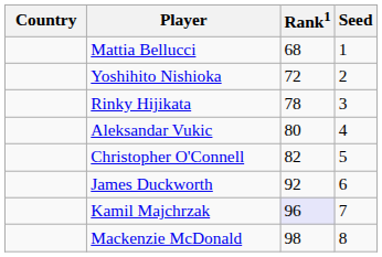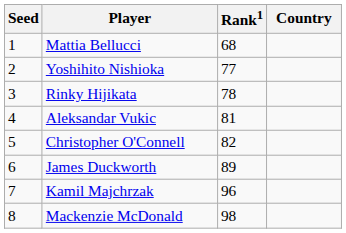 <table class="sortable wikitable">
 <tr>
-<th width="70">Country</th>
+<th>Seed</th>
 <th width="175">Player</th>
 <th>Rank<sup>1</sup></th>
-<th>Seed</th>
+<th width="70">Country</th>
 </tr>
 <tr>
-<td></td>
+<td>1</td>
 <td><a href='#'>Mattia Bellucci</a></td>
 <td>68</td>
-<td>1</td>
+<td></td>
 </tr>
 <tr>
+<td>2</td>
+<td><a href='#'>Yoshihito Nishioka</a></td>
+<td>77</td>
 <td></td>
-<td><a href='#'>Yoshihito Nishioka</a></td>
-<td>72</td>
-<td>2</td>
 </tr>
 <tr>
-<td></td>
+<td>3</td>
 <td><a href='#'>Rinky Hijikata</a></td>
 <td>78</td>
-<td>3</td>
+<td></td>
 </tr>
 <tr>
+<td>4</td>
+<td><a href='#'>Aleksandar Vukic</a></td>
+<td>81</td>
 <td></td>
-<td><a href='#'>Aleksandar Vukic</a></td>
-<td>80</td>
-<td>4</td>
 </tr>
 <tr>
-<td></td>
+<td>5</td>
 <td><a href='#'>Christopher O'Connell</a></td>
 <td>82</td>
-<td>5</td>
+<td></td>
 </tr>
 <tr>
+<td>6</td>
+<td><a href='#'>James Duckworth</a></td>
+<td>89</td>
 <td></td>
-<td><a href='#'>James Duckworth</a></td>
-<td>92</td>
-<td>6</td>
 </tr>
 <tr>
+<td>7</td>
+<td><a href='#'>Kamil Majchrzak</a></td>
+<td>96</td>
 <td></td>
-<td><a href='#'>Kamil Majchrzak</a></td>
-<td style="background: lavender;">96</td>
-<td>7</td>
 </tr>
 <tr>
-<td></td>
+<td>8</td>
 <td><a href='#'>Mackenzie McDonald</a></td>
 <td>98</td>
-<td>8</td>
+<td></td>
 </tr>
 </table>
